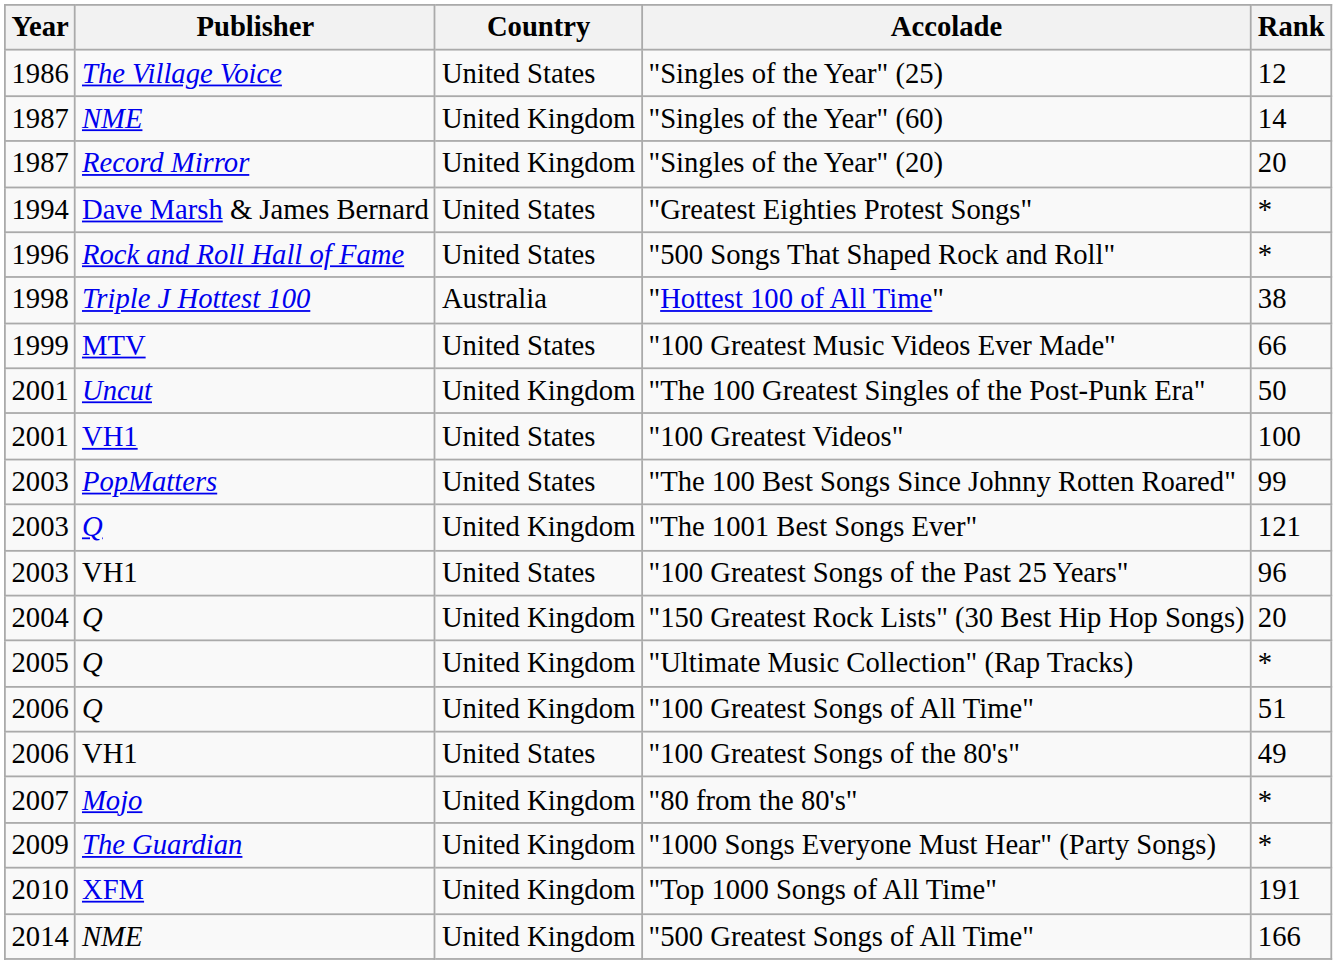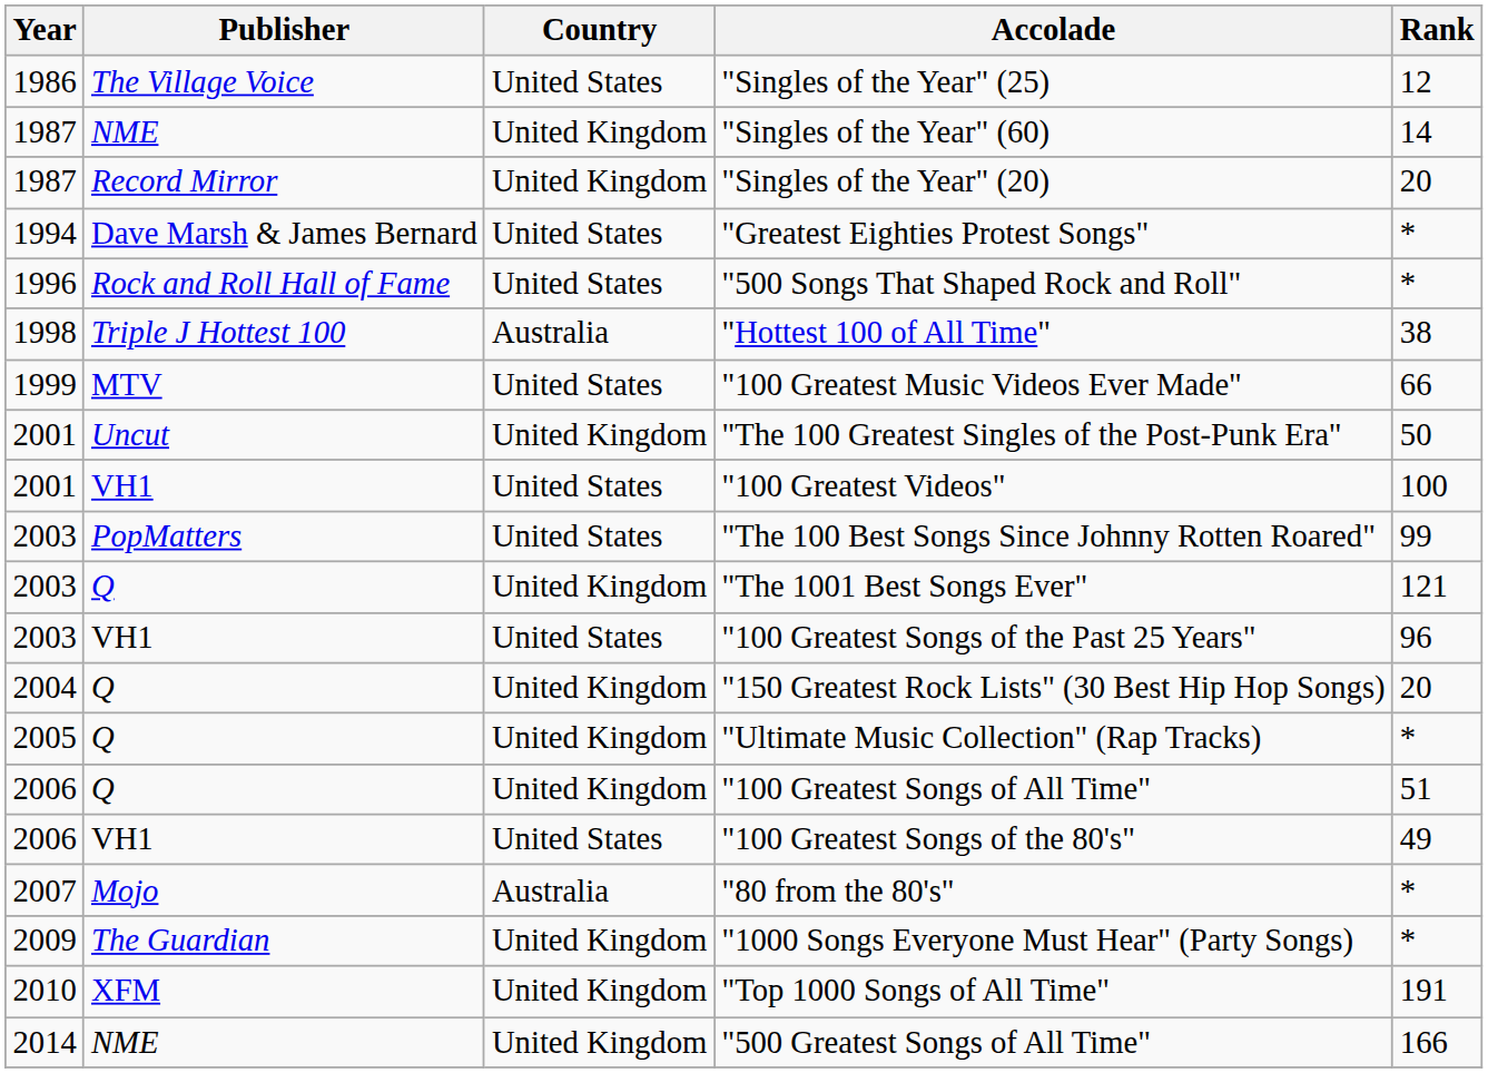 <table class="wikitable sortable">
 <tr>
 <th>Year</th>
 <th>Publisher</th>
 <th>Country</th>
 <th>Accolade</th>
 <th>Rank</th>
 </tr>
 <tr>
 <td>1986</td>
 <td><em><a href='#'>The Village Voice</a></em></td>
 <td>United States</td>
 <td>"Singles of the Year" (25)</td>
 <td>12</td>
 </tr>
 <tr>
 <td>1987</td>
 <td><em><a href='#'>NME</a></em></td>
 <td>United Kingdom</td>
 <td>"Singles of the Year" (60)</td>
 <td>14</td>
 </tr>
 <tr>
 <td>1987</td>
 <td><em><a href='#'>Record Mirror</a></em></td>
 <td>United Kingdom</td>
 <td>"Singles of the Year" (20)</td>
 <td>20</td>
 </tr>
 <tr>
 <td>1994</td>
 <td><a href='#'>Dave Marsh</a> & James Bernard</td>
 <td>United States</td>
 <td>"Greatest Eighties Protest Songs"</td>
 <td>*</td>
 </tr>
 <tr>
 <td>1996</td>
 <td><em><a href='#'>Rock and Roll Hall of Fame</a></em></td>
 <td>United States</td>
 <td>"500 Songs That Shaped Rock and Roll"</td>
 <td>*</td>
 </tr>
 <tr>
 <td>1998</td>
 <td><em><a href='#'>Triple J Hottest 100</a></em></td>
 <td>Australia</td>
 <td>"<a href='#'>Hottest 100 of All Time</a>"</td>
 <td>38</td>
 </tr>
 <tr>
 <td>1999</td>
 <td><a href='#'>MTV</a></td>
 <td>United States</td>
 <td>"100 Greatest Music Videos Ever Made"</td>
 <td>66</td>
 </tr>
 <tr>
 <td>2001</td>
 <td><em><a href='#'>Uncut</a></em></td>
 <td>United Kingdom</td>
 <td>"The 100 Greatest Singles of the Post-Punk Era"</td>
 <td>50</td>
 </tr>
 <tr>
 <td>2001</td>
 <td><a href='#'>VH1</a></td>
 <td>United States</td>
 <td>"100 Greatest Videos"</td>
 <td>100</td>
 </tr>
 <tr>
 <td>2003</td>
 <td><em><a href='#'>PopMatters</a></em></td>
 <td>United States</td>
 <td>"The 100 Best Songs Since Johnny Rotten Roared"</td>
 <td>99</td>
 </tr>
 <tr>
 <td>2003</td>
 <td><em><a href='#'>Q</a></em></td>
 <td>United Kingdom</td>
 <td>"The 1001 Best Songs Ever"</td>
 <td>121</td>
 </tr>
 <tr>
 <td>2003</td>
 <td>VH1</td>
 <td>United States</td>
 <td>"100 Greatest Songs of the Past 25 Years"</td>
 <td>96</td>
 </tr>
 <tr>
 <td>2004</td>
 <td><em>Q</em></td>
 <td>United Kingdom</td>
 <td>"150 Greatest Rock Lists" (30 Best Hip Hop Songs)</td>
 <td>20</td>
 </tr>
 <tr>
 <td>2005</td>
 <td><em>Q</em></td>
 <td>United Kingdom</td>
 <td>"Ultimate Music Collection" (Rap Tracks)</td>
 <td>*</td>
 </tr>
 <tr>
 <td>2006</td>
 <td><em>Q</em></td>
 <td>United Kingdom</td>
 <td>"100 Greatest Songs of All Time"</td>
 <td>51</td>
 </tr>
 <tr>
 <td>2006</td>
 <td>VH1</td>
 <td>United States</td>
 <td>"100 Greatest Songs of the 80's"</td>
 <td>49</td>
 </tr>
 <tr>
 <td>2007</td>
 <td><em><a href='#'>Mojo</a></em></td>
-<td>United Kingdom</td>
+<td>Australia</td>
 <td>"80 from the 80's"</td>
 <td>*</td>
 </tr>
 <tr>
 <td>2009</td>
 <td><em><a href='#'>The Guardian</a></em></td>
 <td>United Kingdom</td>
 <td>"1000 Songs Everyone Must Hear" (Party Songs)</td>
 <td>*</td>
 </tr>
 <tr>
 <td>2010</td>
 <td><a href='#'>XFM</a></td>
 <td>United Kingdom</td>
 <td>"Top 1000 Songs of All Time"</td>
 <td>191</td>
 </tr>
 <tr>
 <td>2014</td>
 <td><em>NME</em></td>
 <td>United Kingdom</td>
 <td>"500 Greatest Songs of All Time"</td>
 <td>166</td>
 </tr>
 </table>
